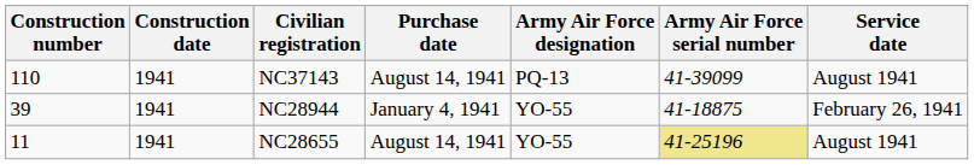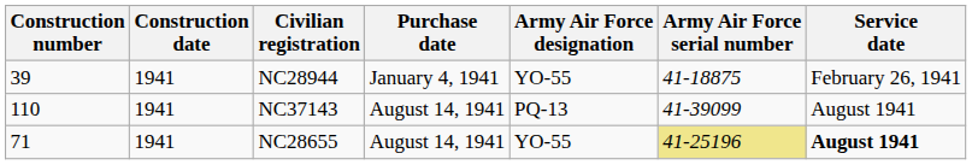 <table class="wikitable">
 <tr>
 <th>Construction<br>number</th>
 <th>Construction<br>date</th>
 <th>Civilian<br>registration</th>
 <th>Purchase<br>date</th>
 <th>Army Air Force<br>designation</th>
 <th>Army Air Force<br>serial number</th>
 <th>Service<br>date</th>
 </tr>
 <tr>
+<td>39</td>
+<td>1941</td>
+<td>NC28944</td>
+<td>January 4, 1941</td>
+<td>YO-55</td>
+<td><em>41-18875</em></td>
+<td>February 26, 1941</td>
+</tr>
+<tr>
 <td>110</td>
 <td>1941</td>
 <td>NC37143</td>
 <td>August 14, 1941</td>
 <td>PQ-13</td>
 <td><em>41-39099</em></td>
 <td>August 1941</td>
 </tr>
 <tr>
-<td>39</td>
-<td>1941</td>
-<td>NC28944</td>
-<td>January 4, 1941</td>
-<td>YO-55</td>
-<td><em>41-18875</em></td>
-<td>February 26, 1941</td>
-</tr>
-<tr>
-<td>11</td>
+<td>71</td>
 <td>1941</td>
 <td>NC28655</td>
 <td>August 14, 1941</td>
 <td>YO-55</td>
 <td style="background: khaki;"><em>41-25196</em></td>
-<td>August 1941</td>
+<td><strong>August 1941</strong></td>
 </tr>
 </table>
